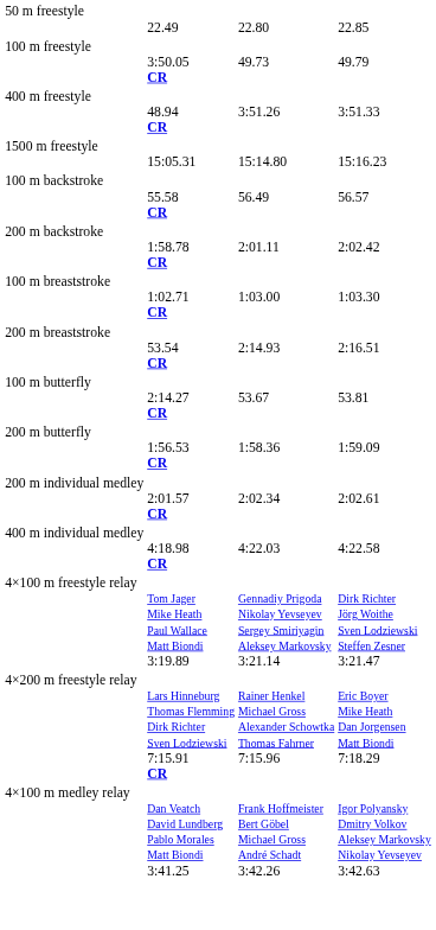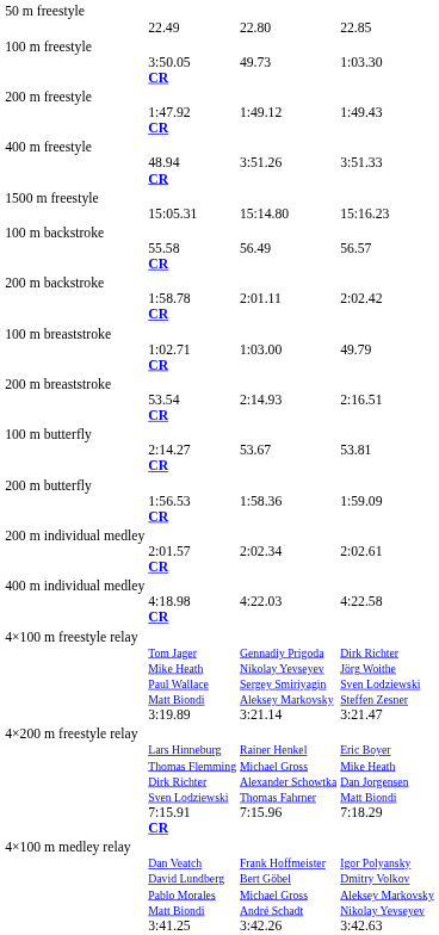 <table>
 <tr valign="top">
 <td>50 m freestyle<br><div></div></td>
 <td><br> 22.49</td>
 <td><br> 22.80</td>
 <td><br> 22.85</td>
 </tr>
 <tr valign="top">
 <td>100 m freestyle<br><div></div></td>
 <td><br> 3:50.05<div><strong><a href='#'>CR</a></strong></div></td>
 <td><br> 49.73</td>
-<td><br> 49.79</td>
+<td><br> 1:03.30</td>
+</tr>
+<tr valign="top">
+<td>200 m freestyle<br><div></div></td>
+<td><br> 1:47.92<div><strong><a href='#'>CR</a></strong></div></td>
+<td><br> 1:49.12</td>
+<td><br> 1:49.43</td>
 </tr>
 <tr valign="top">
 <td>400 m freestyle<br><div></div></td>
 <td><br> 48.94<div><strong><a href='#'>CR</a></strong></div></td>
 <td><br> 3:51.26</td>
 <td><br> 3:51.33</td>
 </tr>
 <tr valign="top">
 <td>1500 m freestyle<br><div></div></td>
 <td><br> 15:05.31</td>
 <td><br> 15:14.80</td>
 <td><br> 15:16.23</td>
 </tr>
 <tr valign="top">
 <td>100 m backstroke<br><div></div></td>
 <td><br> 55.58<div><strong><a href='#'>CR</a></strong></div></td>
 <td><br> 56.49</td>
 <td><br> 56.57</td>
 </tr>
 <tr valign="top">
 <td>200 m backstroke<br><div></div></td>
 <td><br> 1:58.78<div><strong><a href='#'>CR</a></strong></div></td>
 <td><br> 2:01.11</td>
 <td><br> 2:02.42</td>
 </tr>
 <tr valign="top">
 <td>100 m breaststroke<br><div></div></td>
 <td><br> 1:02.71<div><strong><a href='#'>CR</a></strong></div></td>
 <td><br> 1:03.00</td>
-<td><br> 1:03.30</td>
+<td><br> 49.79</td>
 </tr>
 <tr valign="top">
 <td>200 m breaststroke<br><div></div></td>
 <td><br> 53.54<div><strong><a href='#'>CR</a></strong></div></td>
 <td><br> 2:14.93</td>
 <td><br> 2:16.51</td>
 </tr>
 <tr valign="top">
 <td>100 m butterfly<br><div></div></td>
 <td><br> 2:14.27<div><strong><a href='#'>CR</a></strong></div></td>
 <td><br> 53.67</td>
 <td><br> 53.81</td>
 </tr>
 <tr valign="top">
 <td>200 m butterfly<br><div></div></td>
 <td><br> 1:56.53<div><strong><a href='#'>CR</a></strong></div></td>
 <td><br> 1:58.36</td>
 <td><br> 1:59.09</td>
 </tr>
 <tr valign="top">
 <td>200 m individual medley<br><div></div></td>
 <td><br>2:01.57<div><strong><a href='#'>CR</a></strong></div></td>
 <td><br> 2:02.34</td>
 <td><br> 2:02.61</td>
 </tr>
 <tr valign="top">
 <td>400 m individual medley<br><div></div></td>
 <td><br> 4:18.98<div><strong><a href='#'>CR</a></strong></div></td>
 <td><br> 4:22.03</td>
 <td><br>4:22.58</td>
 </tr>
 <tr valign=top>
 <td>4×100 m freestyle relay<br><div></div></td>
 <td><br><small><a href='#'>Tom Jager</a><br><a href='#'>Mike Heath</a><br><a href='#'>Paul Wallace</a><br><a href='#'>Matt Biondi</a></small><br> 3:19.89</td>
 <td><br><small><a href='#'>Gennadiy Prigoda</a><br><a href='#'>Nikolay Yevseyev</a><br><a href='#'>Sergey Smiriyagin</a><br><a href='#'>Aleksey Markovsky</a></small><br> 3:21.14</td>
 <td><br><small><a href='#'>Dirk Richter</a><br><a href='#'>Jörg Woithe</a><br><a href='#'>Sven Lodziewski</a><br><a href='#'>Steffen Zesner</a></small><br> 3:21.47</td>
 </tr>
 <tr valign=top>
 <td>4×200 m freestyle relay<br><div></div></td>
 <td><br><small><a href='#'>Lars Hinneburg</a><br><a href='#'>Thomas Flemming</a><br><a href='#'>Dirk Richter</a><br><a href='#'>Sven Lodziewski</a></small><br> 7:15.91<div><strong><a href='#'>CR</a></strong></div></td>
 <td><br><small><a href='#'>Rainer Henkel</a><br><a href='#'>Michael Gross</a><br><a href='#'>Alexander Schowtka</a><br><a href='#'>Thomas Fahrner</a></small><br> 7:15.96</td>
 <td><br><small><a href='#'>Eric Boyer</a><br><a href='#'>Mike Heath</a><br><a href='#'>Dan Jorgensen</a><br><a href='#'>Matt Biondi</a></small><br> 7:18.29</td>
 </tr>
 <tr valign=top>
 <td>4×100 m medley relay<br><div></div></td>
 <td><br><small><a href='#'>Dan Veatch</a><br><a href='#'>David Lundberg</a><br><a href='#'>Pablo Morales</a><br><a href='#'>Matt Biondi</a></small><br> 3:41.25</td>
 <td><br><small><a href='#'>Frank Hoffmeister</a><br><a href='#'>Bert Göbel</a><br><a href='#'>Michael Gross</a><br><a href='#'>André Schadt</a></small><br> 3:42.26</td>
 <td><br><small><a href='#'>Igor Polyansky</a><br><a href='#'>Dmitry Volkov</a><br><a href='#'>Aleksey Markovsky</a><br><a href='#'>Nikolay Yevseyev</a></small><br> 3:42.63</td>
 </tr>
 </table>
